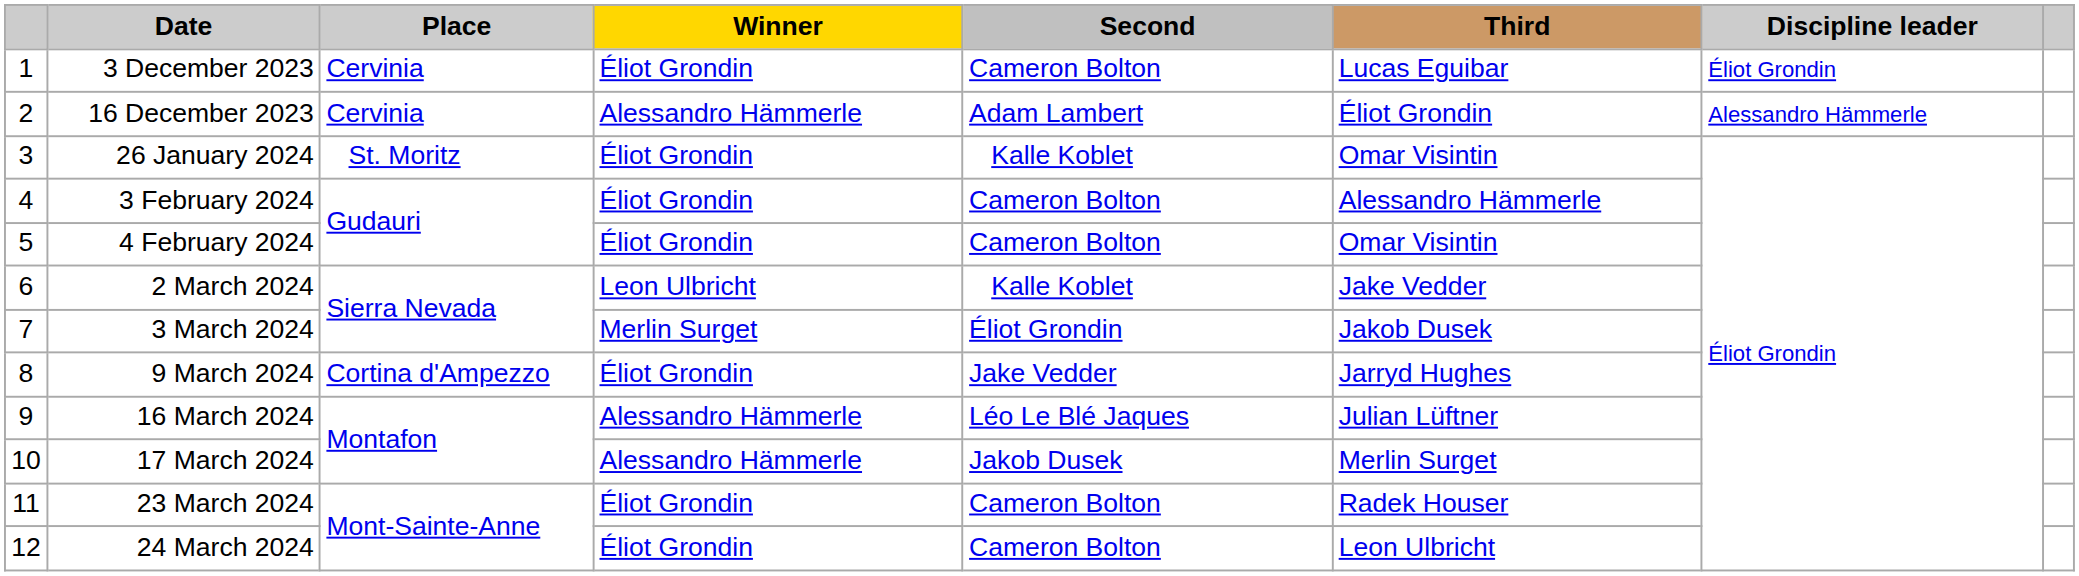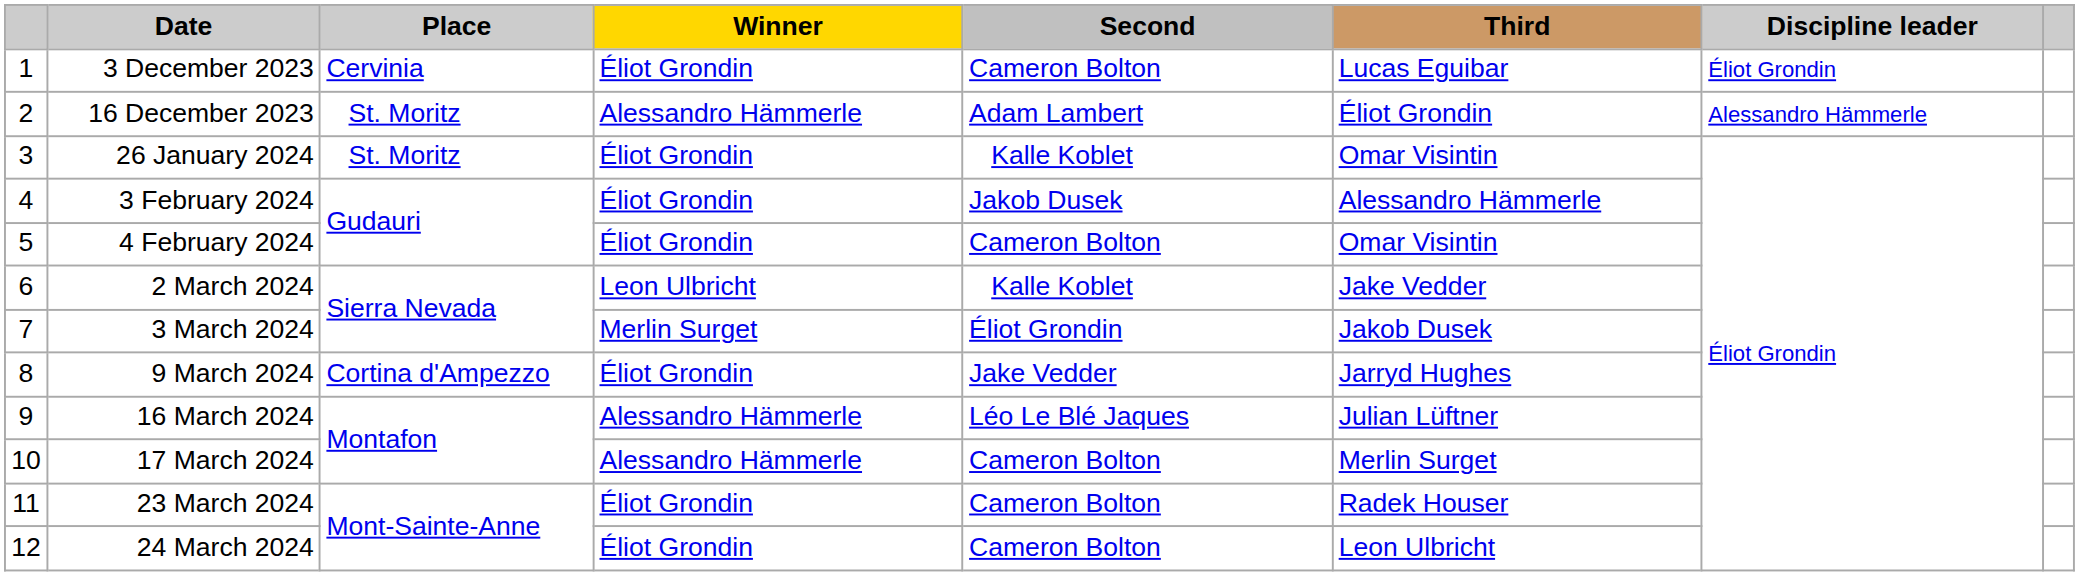 <table class="wikitable plainrowheaders" style="background:#fff; font-size:86%; line-height:16px; border:grey solid 1px; border-collapse:collapse;">
 <tr>
 <th scope="col" style="background:#ccc; width=10 px;"></th>
 <th scope="col" style="background:#ccc; width:135px;">Date</th>
 <th scope="col" style="background:#ccc; width:135px;">Place</th>
 <th scope="col" style="background:gold; width:185px;">Winner</th>
 <th scope="col" style="background:silver; width:185px;">Second</th>
 <th scope="col" style="background:#c96; width:185px;">Third</th>
 <th scope="col" style="background:#ccc; width:170px;">Discipline leader</th>
 <th scope="col" style="background:#ccc; width:10px;"></th>
 </tr>
 <tr>
 <td align="center">1</td>
 <td align="right">3 December 2023</td>
 <td> <a href='#'>Cervinia</a></td>
 <td> <a href='#'>Éliot Grondin</a></td>
 <td> <a href='#'>Cameron Bolton</a></td>
 <td> <a href='#'>Lucas Eguibar</a></td>
 <td><small> <a href='#'>Éliot Grondin</a></small></td>
 <td></td>
 </tr>
 <tr>
 <td align="center">2</td>
 <td align="right">16 December 2023</td>
-<td> <a href='#'>Cervinia</a></td>
+<td>   <a href='#'>St. Moritz</a></td>
 <td> <a href='#'>Alessandro Hämmerle</a></td>
 <td> <a href='#'>Adam Lambert</a></td>
 <td> <a href='#'>Éliot Grondin</a></td>
 <td><small> <a href='#'>Alessandro Hämmerle</a></small></td>
 <td></td>
 </tr>
 <tr>
 <td align="center">3</td>
 <td align="right">26 January 2024</td>
 <td>   <a href='#'>St. Moritz</a></td>
 <td> <a href='#'>Éliot Grondin</a></td>
 <td>   <a href='#'>Kalle Koblet</a></td>
 <td> <a href='#'>Omar Visintin</a></td>
 <td rowspan=10><small> <a href='#'>Éliot Grondin</a></small></td>
 <td></td>
 </tr>
 <tr>
 <td align="center">4</td>
 <td align="right">3 February 2024</td>
 <td rowspan=2> <a href='#'>Gudauri</a></td>
 <td> <a href='#'>Éliot Grondin</a></td>
-<td> <a href='#'>Cameron Bolton</a></td>
+<td> <a href='#'>Jakob Dusek</a></td>
 <td> <a href='#'>Alessandro Hämmerle</a></td>
 <td></td>
 </tr>
 <tr>
 <td align="center">5</td>
 <td align="right">4 February 2024</td>
 <td> <a href='#'>Éliot Grondin</a></td>
 <td> <a href='#'>Cameron Bolton</a></td>
 <td> <a href='#'>Omar Visintin</a></td>
 <td></td>
 </tr>
 <tr>
 <td align="center">6</td>
 <td align="right">2 March 2024</td>
 <td rowspan=2> <a href='#'>Sierra Nevada</a></td>
 <td> <a href='#'>Leon Ulbricht</a></td>
 <td>   <a href='#'>Kalle Koblet</a></td>
 <td> <a href='#'>Jake Vedder</a></td>
 <td></td>
 </tr>
 <tr>
 <td align="center">7</td>
 <td align="right">3 March 2024</td>
 <td> <a href='#'>Merlin Surget</a></td>
 <td> <a href='#'>Éliot Grondin</a></td>
 <td> <a href='#'>Jakob Dusek</a></td>
 <td></td>
 </tr>
 <tr>
 <td align="center">8</td>
 <td align="right">9 March 2024</td>
 <td> <a href='#'>Cortina d'Ampezzo</a></td>
 <td> <a href='#'>Éliot Grondin</a></td>
 <td> <a href='#'>Jake Vedder</a></td>
 <td> <a href='#'>Jarryd Hughes</a></td>
 <td></td>
 </tr>
 <tr>
 <td align="center">9</td>
 <td align="right">16 March 2024</td>
 <td rowspan=2> <a href='#'>Montafon</a></td>
 <td> <a href='#'>Alessandro Hämmerle</a></td>
 <td> <a href='#'>Léo Le Blé Jaques</a></td>
 <td> <a href='#'>Julian Lüftner</a></td>
 <td></td>
 </tr>
 <tr>
 <td align="center">10</td>
 <td align="right">17 March 2024</td>
 <td> <a href='#'>Alessandro Hämmerle</a></td>
-<td> <a href='#'>Jakob Dusek</a></td>
+<td> <a href='#'>Cameron Bolton</a></td>
 <td> <a href='#'>Merlin Surget</a></td>
 <td></td>
 </tr>
 <tr>
 <td align="center">11</td>
 <td align="right">23 March 2024</td>
 <td rowspan=2> <a href='#'>Mont-Sainte-Anne</a></td>
 <td> <a href='#'>Éliot Grondin</a></td>
 <td> <a href='#'>Cameron Bolton</a></td>
 <td> <a href='#'>Radek Houser</a></td>
 <td></td>
 </tr>
 <tr>
 <td align="center">12</td>
 <td align="right">24 March 2024</td>
 <td> <a href='#'>Éliot Grondin</a></td>
 <td> <a href='#'>Cameron Bolton</a></td>
 <td> <a href='#'>Leon Ulbricht</a></td>
 <td></td>
 </tr>
 </table>
